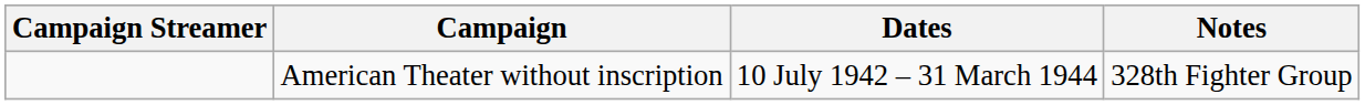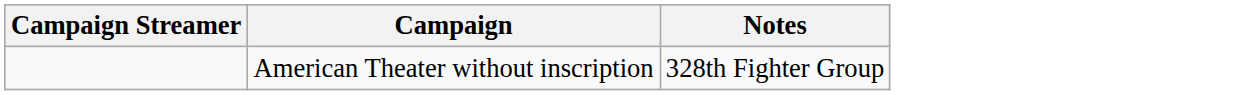 <table class="wikitable">
 <tr style="background:#efefef;">
 <th>Campaign Streamer</th>
 <th>Campaign</th>
-<th>Dates</th>
 <th>Notes</th>
 </tr>
 <tr>
 <td></td>
 <td>American Theater without inscription</td>
-<td>10 July 1942 – 31 March 1944</td>
 <td>328th Fighter Group</td>
 </tr>
 </table>
